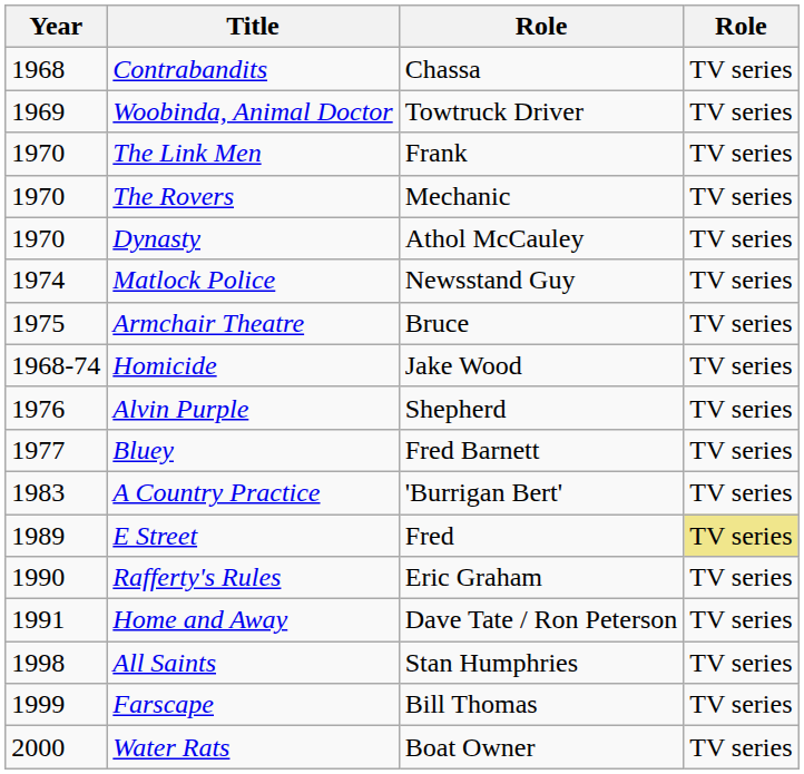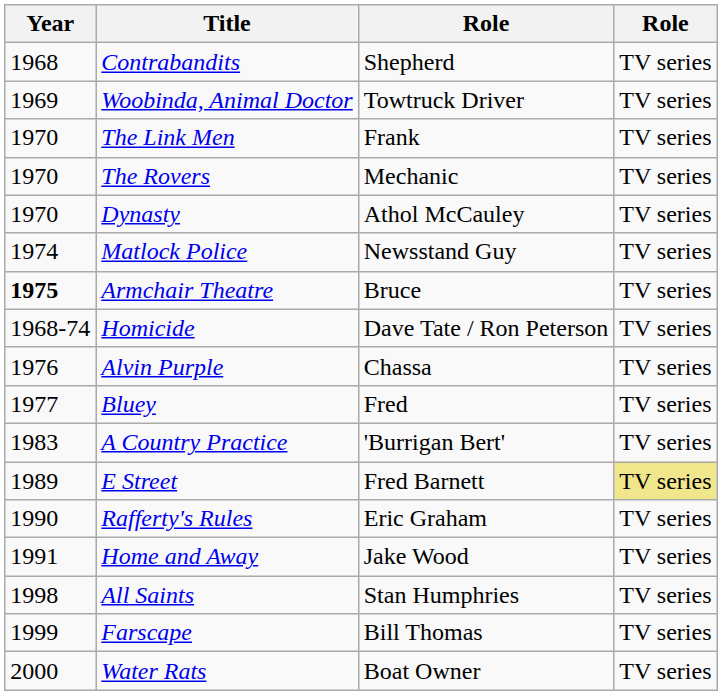 <table class="wikitable">
 <tr>
 <th>Year</th>
 <th>Title</th>
 <th>Role</th>
 <th>Role</th>
 </tr>
 <tr>
 <td>1968</td>
 <td><em><a href='#'>Contrabandits</a></em></td>
-<td>Chassa</td>
+<td>Shepherd</td>
 <td>TV series</td>
 </tr>
 <tr>
 <td>1969</td>
 <td><em><a href='#'>Woobinda, Animal Doctor</a></em></td>
 <td>Towtruck Driver</td>
 <td>TV series</td>
 </tr>
 <tr>
 <td>1970</td>
 <td><em><a href='#'>The Link Men</a></em></td>
 <td>Frank</td>
 <td>TV series</td>
 </tr>
 <tr>
 <td>1970</td>
 <td><em><a href='#'>The Rovers</a></em></td>
 <td>Mechanic</td>
 <td>TV series</td>
 </tr>
 <tr>
 <td>1970</td>
 <td><em><a href='#'>Dynasty</a></em></td>
 <td>Athol McCauley</td>
 <td>TV series</td>
 </tr>
 <tr>
 <td>1974</td>
 <td><em><a href='#'>Matlock Police</a></em></td>
 <td>Newsstand Guy</td>
 <td>TV series</td>
 </tr>
 <tr>
-<td>1975</td>
+<td><strong>1975</strong></td>
 <td><em><a href='#'>Armchair Theatre</a></em></td>
 <td>Bruce</td>
 <td>TV series</td>
 </tr>
 <tr>
 <td>1968-74</td>
 <td><em><a href='#'>Homicide</a></em></td>
-<td>Jake Wood</td>
+<td>Dave Tate / Ron Peterson</td>
 <td>TV series</td>
 </tr>
 <tr>
 <td>1976</td>
 <td><em><a href='#'>Alvin Purple</a></em></td>
-<td>Shepherd</td>
+<td>Chassa</td>
 <td>TV series</td>
 </tr>
 <tr>
 <td>1977</td>
 <td><em><a href='#'>Bluey</a></em></td>
-<td>Fred Barnett</td>
+<td>Fred</td>
 <td>TV series</td>
 </tr>
 <tr>
 <td>1983</td>
 <td><em><a href='#'>A Country Practice</a></em></td>
 <td>'Burrigan Bert'</td>
 <td>TV series</td>
 </tr>
 <tr>
 <td>1989</td>
 <td><em><a href='#'>E Street</a></em></td>
-<td>Fred</td>
+<td>Fred Barnett</td>
 <td style="background: khaki;">TV series</td>
 </tr>
 <tr>
 <td>1990</td>
 <td><em><a href='#'>Rafferty's Rules</a></em></td>
 <td>Eric Graham</td>
 <td>TV series</td>
 </tr>
 <tr>
 <td>1991</td>
 <td><em><a href='#'>Home and Away</a></em></td>
-<td>Dave Tate / Ron Peterson</td>
+<td>Jake Wood</td>
 <td>TV series</td>
 </tr>
 <tr>
 <td>1998</td>
 <td><em><a href='#'>All Saints</a></em></td>
 <td>Stan Humphries</td>
 <td>TV series</td>
 </tr>
 <tr>
 <td>1999</td>
 <td><em><a href='#'>Farscape</a></em></td>
 <td>Bill Thomas</td>
 <td>TV series</td>
 </tr>
 <tr>
 <td>2000</td>
 <td><em><a href='#'>Water Rats</a></em></td>
 <td>Boat Owner</td>
 <td>TV series</td>
 </tr>
 </table>
